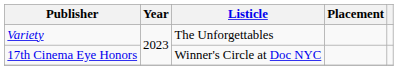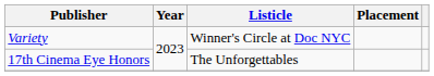 <table class="wikitable plainrowheaders">
 <tr>
 <th scope="col">Publisher</th>
 <th scope="col">Year</th>
 <th scope="col"><a href='#'>Listicle</a></th>
 <th scope="col">Placement</th>
 <th scope="col"></th>
 </tr>
 <tr>
 <td><em><a href='#'>Variety</a></em></td>
 <td rowspan="2">2023</td>
-<td>The Unforgettables</td>
+<td>Winner's Circle at <a href='#'>Doc NYC</a></td>
 <td></td>
 <td style="text-align:center;"></td>
 </tr>
 <tr>
 <td><a href='#'>17th Cinema Eye Honors</a></td>
-<td>Winner's Circle at <a href='#'>Doc NYC</a></td>
+<td>The Unforgettables</td>
 <td></td>
 <td style="text-align:center;"></td>
 </tr>
 <tr>
 </tr>
 </table>
